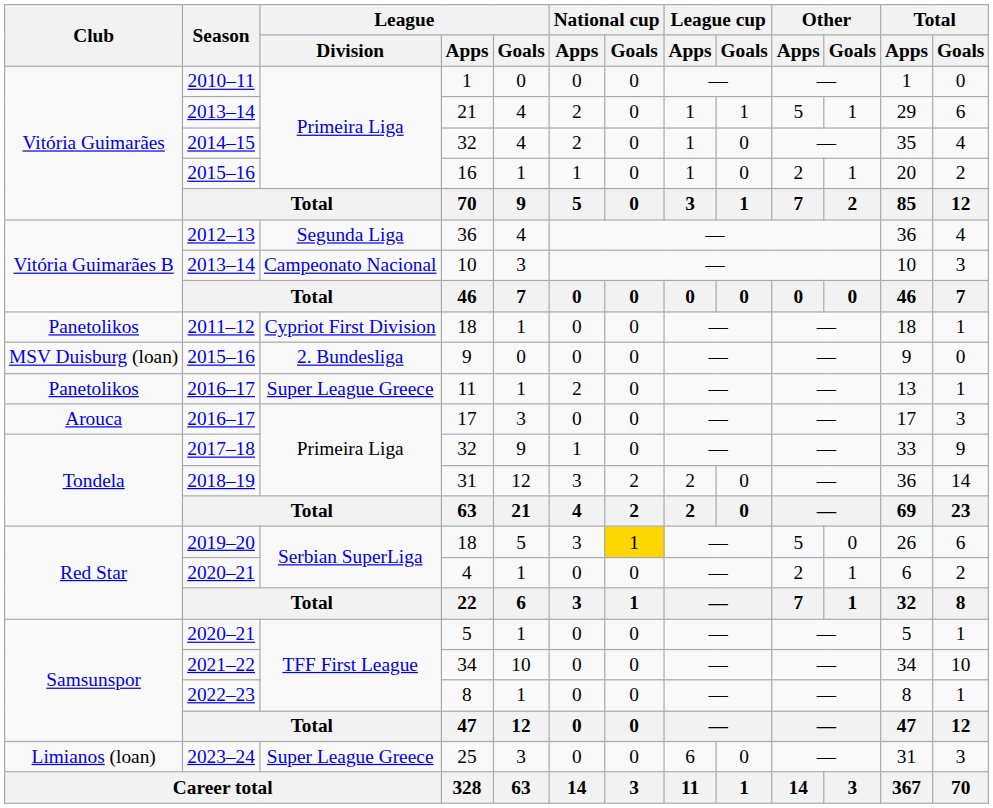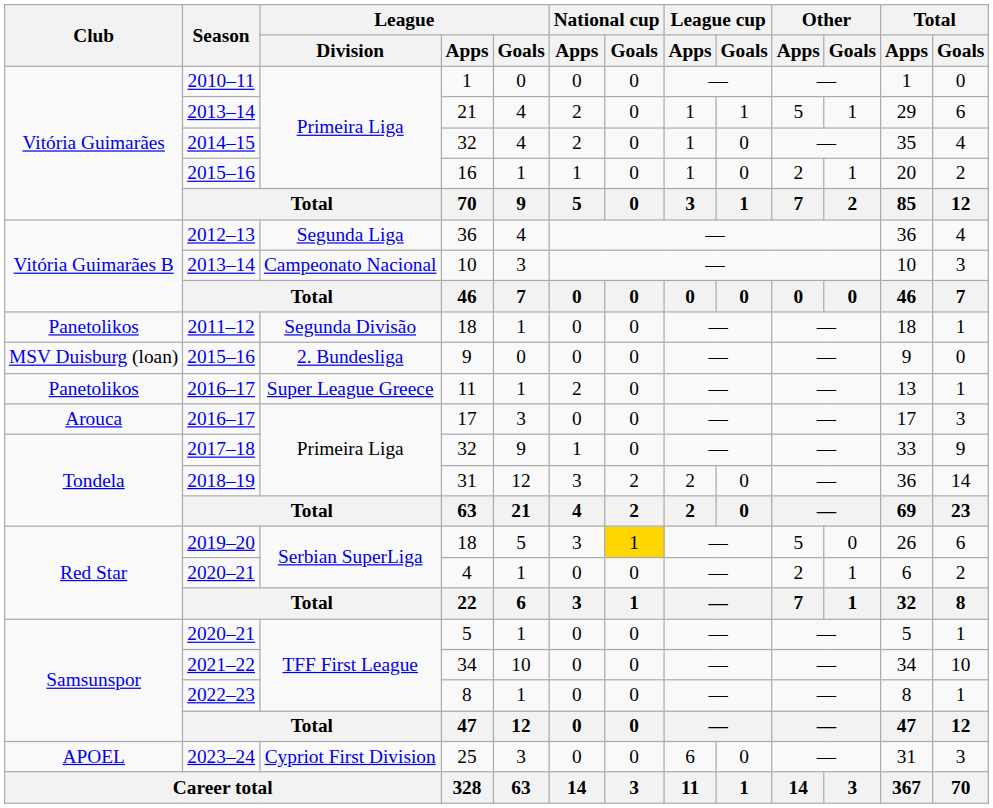 <table class="wikitable" style="text-align:center">
 <tr>
 <th rowspan="2">Club</th>
 <th rowspan="2">Season</th>
 <th colspan="3">League</th>
 <th colspan="2">National cup</th>
 <th colspan="2">League cup</th>
 <th colspan="2">Other</th>
 <th colspan="2">Total</th>
 </tr>
 <tr>
 <th>Division</th>
 <th>Apps</th>
 <th>Goals</th>
 <th>Apps</th>
 <th>Goals</th>
 <th>Apps</th>
 <th>Goals</th>
 <th>Apps</th>
 <th>Goals</th>
 <th>Apps</th>
 <th>Goals</th>
 </tr>
 <tr>
 <td rowspan="5"><a href='#'>Vitória Guimarães</a></td>
 <td><a href='#'>2010–11</a></td>
 <td rowspan="4"><a href='#'>Primeira Liga</a></td>
 <td>1</td>
 <td>0</td>
 <td>0</td>
 <td>0</td>
 <td colspan="2">—</td>
 <td colspan="2">—</td>
 <td>1</td>
 <td>0</td>
 </tr>
 <tr>
 <td><a href='#'>2013–14</a></td>
 <td>21</td>
 <td>4</td>
 <td>2</td>
 <td>0</td>
 <td>1</td>
 <td>1</td>
 <td>5</td>
 <td>1</td>
 <td>29</td>
 <td>6</td>
 </tr>
 <tr>
 <td><a href='#'>2014–15</a></td>
 <td>32</td>
 <td>4</td>
 <td>2</td>
 <td>0</td>
 <td>1</td>
 <td>0</td>
 <td colspan="2">—</td>
 <td>35</td>
 <td>4</td>
 </tr>
 <tr>
 <td><a href='#'>2015–16</a></td>
 <td>16</td>
 <td>1</td>
 <td>1</td>
 <td>0</td>
 <td>1</td>
 <td>0</td>
 <td>2</td>
 <td>1</td>
 <td>20</td>
 <td>2</td>
 </tr>
 <tr>
 <th colspan="2">Total</th>
 <th>70</th>
 <th>9</th>
 <th>5</th>
 <th>0</th>
 <th>3</th>
 <th>1</th>
 <th>7</th>
 <th>2</th>
 <th>85</th>
 <th>12</th>
 </tr>
 <tr>
 <td rowspan="3"><a href='#'>Vitória Guimarães B</a></td>
 <td><a href='#'>2012–13</a></td>
 <td><a href='#'>Segunda Liga</a></td>
 <td>36</td>
 <td>4</td>
 <td colspan=6>—</td>
 <td>36</td>
 <td>4</td>
 </tr>
 <tr>
 <td><a href='#'>2013–14</a></td>
 <td><a href='#'>Campeonato Nacional</a></td>
 <td>10</td>
 <td>3</td>
 <td colspan=6>—</td>
 <td>10</td>
 <td>3</td>
 </tr>
 <tr>
 <th colspan="2">Total</th>
 <th>46</th>
 <th>7</th>
 <th>0</th>
 <th>0</th>
 <th>0</th>
 <th>0</th>
 <th>0</th>
 <th>0</th>
 <th>46</th>
 <th>7</th>
 </tr>
 <tr>
 <td><a href='#'>Panetolikos</a></td>
 <td><a href='#'>2011–12</a></td>
-<td><a href='#'>Cypriot First Division</a></td>
+<td><a href='#'>Segunda Divisão</a></td>
 <td>18</td>
 <td>1</td>
 <td>0</td>
 <td>0</td>
 <td colspan="2">—</td>
 <td colspan="2">—</td>
 <td>18</td>
 <td>1</td>
 </tr>
 <tr>
 <td><a href='#'>MSV Duisburg</a> (loan)</td>
 <td><a href='#'>2015–16</a></td>
 <td><a href='#'>2. Bundesliga</a></td>
 <td>9</td>
 <td>0</td>
 <td>0</td>
 <td>0</td>
 <td colspan="2">—</td>
 <td colspan="2">—</td>
 <td>9</td>
 <td>0</td>
 </tr>
 <tr>
 <td><a href='#'>Panetolikos</a></td>
 <td><a href='#'>2016–17</a></td>
 <td><a href='#'>Super League Greece</a></td>
 <td>11</td>
 <td>1</td>
 <td>2</td>
 <td>0</td>
 <td colspan="2">—</td>
 <td colspan="2">—</td>
 <td>13</td>
 <td>1</td>
 </tr>
 <tr>
 <td><a href='#'>Arouca</a></td>
 <td><a href='#'>2016–17</a></td>
 <td rowspan="3">Primeira Liga</td>
 <td>17</td>
 <td>3</td>
 <td>0</td>
 <td>0</td>
 <td colspan="2">—</td>
 <td colspan="2">—</td>
 <td>17</td>
 <td>3</td>
 </tr>
 <tr>
 <td rowspan="3"><a href='#'>Tondela</a></td>
 <td><a href='#'>2017–18</a></td>
 <td>32</td>
 <td>9</td>
 <td>1</td>
 <td>0</td>
 <td colspan="2">—</td>
 <td colspan="2">—</td>
 <td>33</td>
 <td>9</td>
 </tr>
 <tr>
 <td><a href='#'>2018–19</a></td>
 <td>31</td>
 <td>12</td>
 <td>3</td>
 <td>2</td>
 <td>2</td>
 <td>0</td>
 <td colspan="2">—</td>
 <td>36</td>
 <td>14</td>
 </tr>
 <tr>
 <th colspan="2">Total</th>
 <th>63</th>
 <th>21</th>
 <th>4</th>
 <th>2</th>
 <th>2</th>
 <th>0</th>
 <th colspan="2">—</th>
 <th>69</th>
 <th>23</th>
 </tr>
 <tr>
 <td rowspan="3"><a href='#'>Red Star</a></td>
 <td><a href='#'>2019–20</a></td>
 <td rowspan="2"><a href='#'>Serbian SuperLiga</a></td>
 <td>18</td>
 <td>5</td>
 <td>3</td>
 <td style="background: gold;">1</td>
 <td colspan="2">—</td>
 <td>5</td>
 <td>0</td>
 <td>26</td>
 <td>6</td>
 </tr>
 <tr>
 <td><a href='#'>2020–21</a></td>
 <td>4</td>
 <td>1</td>
 <td>0</td>
 <td>0</td>
 <td colspan="2">—</td>
 <td>2</td>
 <td>1</td>
 <td>6</td>
 <td>2</td>
 </tr>
 <tr>
 <th colspan="2">Total</th>
 <th>22</th>
 <th>6</th>
 <th>3</th>
 <th>1</th>
 <th colspan="2">—</th>
 <th>7</th>
 <th>1</th>
 <th>32</th>
 <th>8</th>
 </tr>
 <tr>
 <td rowspan="4"><a href='#'>Samsunspor</a></td>
 <td><a href='#'>2020–21</a></td>
 <td rowspan="3"><a href='#'>TFF First League</a></td>
 <td>5</td>
 <td>1</td>
 <td>0</td>
 <td>0</td>
 <td colspan="2">—</td>
 <td colspan="2">—</td>
 <td>5</td>
 <td>1</td>
 </tr>
 <tr>
 <td><a href='#'>2021–22</a></td>
 <td>34</td>
 <td>10</td>
 <td>0</td>
 <td>0</td>
 <td colspan="2">—</td>
 <td colspan="2">—</td>
 <td>34</td>
 <td>10</td>
 </tr>
 <tr>
 <td><a href='#'>2022–23</a></td>
 <td>8</td>
 <td>1</td>
 <td>0</td>
 <td>0</td>
 <td colspan="2">—</td>
 <td colspan="2">—</td>
 <td>8</td>
 <td>1</td>
 </tr>
 <tr>
 <th colspan="2">Total</th>
 <th>47</th>
 <th>12</th>
 <th>0</th>
 <th>0</th>
 <th colspan="2">—</th>
 <th colspan="2">—</th>
 <th>47</th>
 <th>12</th>
 </tr>
 <tr>
-<td><a href='#'>Limianos</a> (loan)</td>
+<td><a href='#'>APOEL</a></td>
 <td><a href='#'>2023–24</a></td>
-<td><a href='#'>Super League Greece</a></td>
+<td><a href='#'>Cypriot First Division</a></td>
 <td>25</td>
 <td>3</td>
 <td>0</td>
 <td>0</td>
 <td>6</td>
 <td>0</td>
 <td colspan="2">—</td>
 <td>31</td>
 <td>3</td>
 </tr>
 <tr>
 <th colspan="3">Career total</th>
 <th>328</th>
 <th>63</th>
 <th>14</th>
 <th>3</th>
 <th>11</th>
 <th>1</th>
 <th>14</th>
 <th>3</th>
 <th>367</th>
 <th>70</th>
 </tr>
 </table>
